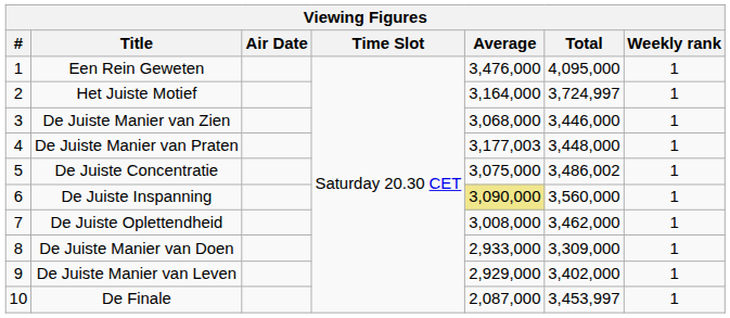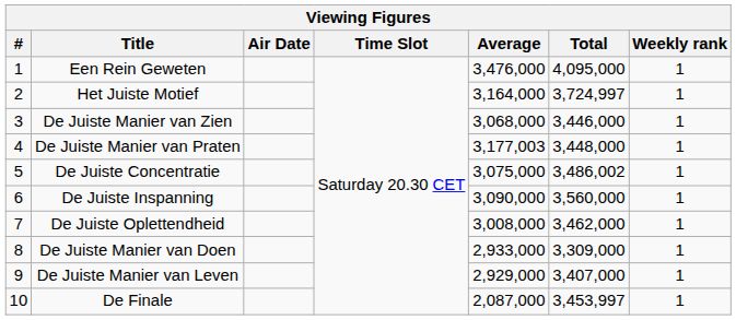 <table class="wikitable sortable" style="margin:auto; text-align:center">
 <tr>
 <th colspan="7">Viewing Figures</th>
 </tr>
 <tr>
 <th>#</th>
 <th>Title</th>
 <th>Air Date</th>
 <th>Time Slot</th>
 <th>Average </th>
 <th>Total </th>
 <th>Weekly rank</th>
 </tr>
 <tr>
 <td>1</td>
 <td>Een Rein Geweten</td>
 <td data-sort-value=1></td>
 <td rowspan=10>Saturday 20.30 <a href='#'>CET</a></td>
 <td>3,476,000</td>
 <td>4,095,000</td>
 <td>1</td>
 </tr>
 <tr>
 <td>2</td>
 <td>Het Juiste Motief</td>
 <td data-sort-value=2></td>
 <td>3,164,000</td>
 <td>3,724,997</td>
 <td>1</td>
 </tr>
 <tr>
 <td>3</td>
 <td>De Juiste Manier van Zien</td>
 <td data-sort-value=3></td>
 <td>3,068,000</td>
 <td>3,446,000</td>
 <td>1</td>
 </tr>
 <tr>
 <td>4</td>
 <td>De Juiste Manier van Praten</td>
 <td data-sort-value=4></td>
 <td>3,177,003</td>
 <td>3,448,000</td>
 <td>1</td>
 </tr>
 <tr>
 <td>5</td>
 <td>De Juiste Concentratie</td>
 <td data-sort-value=5></td>
 <td>3,075,000</td>
 <td>3,486,002</td>
 <td>1</td>
 </tr>
 <tr>
 <td>6</td>
 <td>De Juiste Inspanning</td>
 <td data-sort-value=6></td>
-<td style="background: khaki;">3,090,000</td>
+<td>3,090,000</td>
 <td>3,560,000</td>
 <td>1</td>
 </tr>
 <tr>
 <td>7</td>
 <td>De Juiste Oplettendheid</td>
 <td data-sort-value=7></td>
 <td>3,008,000</td>
 <td>3,462,000</td>
 <td>1</td>
 </tr>
 <tr>
 <td>8</td>
 <td>De Juiste Manier van Doen</td>
 <td data-sort-value=8></td>
 <td>2,933,000</td>
 <td>3,309,000</td>
 <td>1</td>
 </tr>
 <tr>
 <td>9</td>
 <td>De Juiste Manier van Leven</td>
 <td data-sort-value=9></td>
 <td>2,929,000</td>
-<td>3,402,000</td>
+<td>3,407,000</td>
 <td>1</td>
 </tr>
 <tr>
 <td>10</td>
 <td>De Finale</td>
 <td data-sort-value=10></td>
 <td>2,087,000</td>
 <td>3,453,997</td>
 <td>1</td>
 </tr>
 </table>
